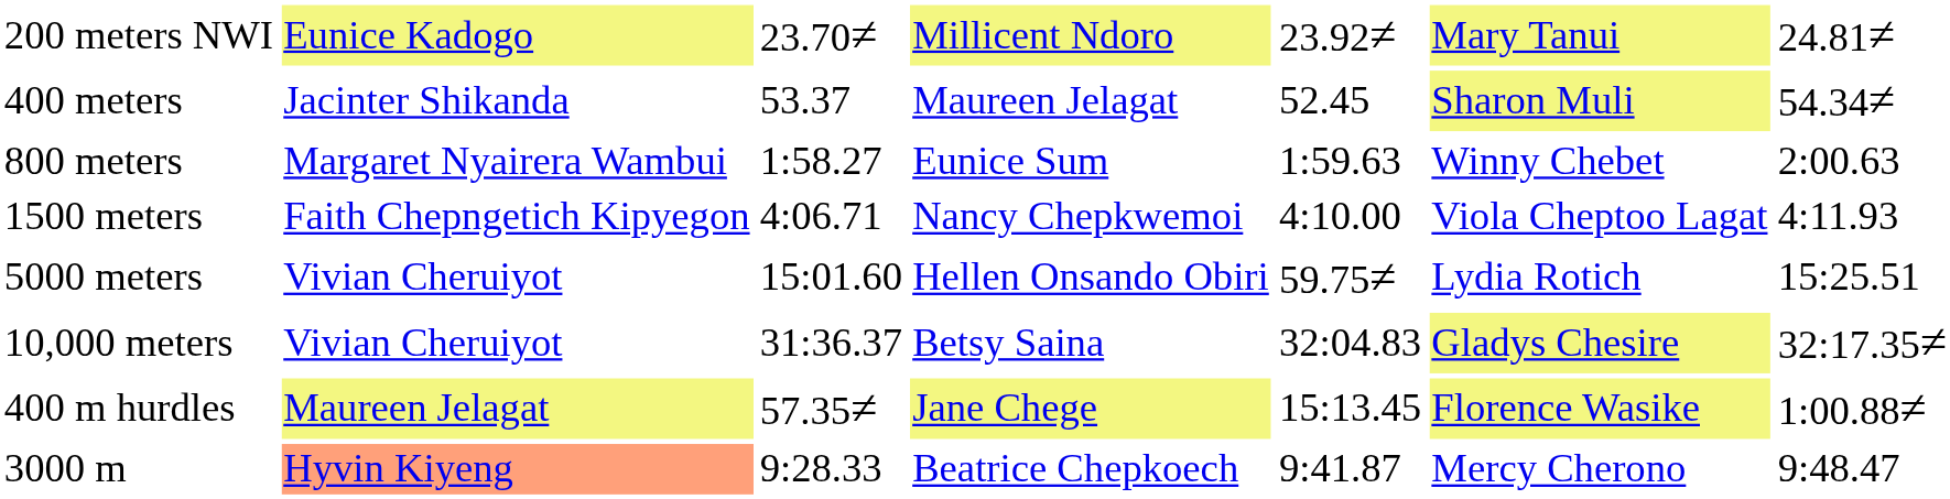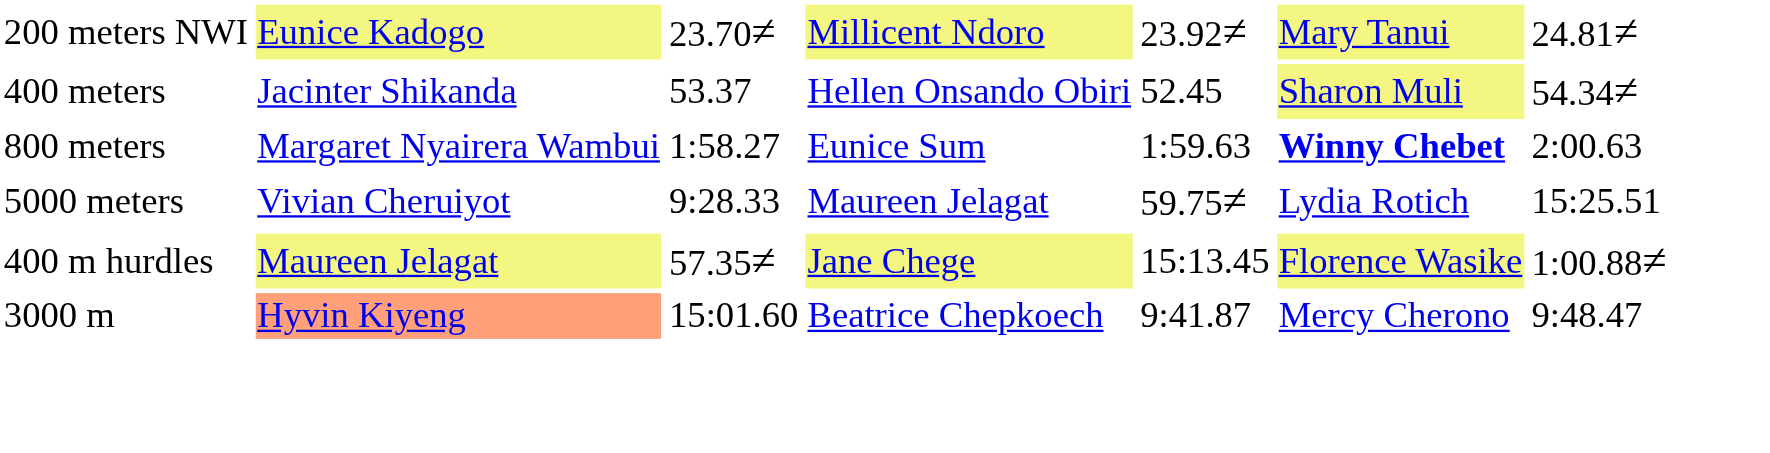 <table>
 <tr>
 <td>200 meters NWI</td>
 <td bgcolor=#F3F781><a href='#'>Eunice Kadogo</a></td>
 <td>23.70<big>≠</big></td>
 <td bgcolor=#F3F781><a href='#'>Millicent Ndoro</a></td>
 <td>23.92<big>≠</big></td>
 <td bgcolor=#F3F781><a href='#'>Mary Tanui</a></td>
 <td>24.81<big>≠</big></td>
 </tr>
 <tr>
 <td>400 meters</td>
 <td><a href='#'>Jacinter Shikanda</a></td>
 <td>53.37</td>
-<td><a href='#'>Maureen Jelagat</a></td>
+<td><a href='#'>Hellen Onsando Obiri</a></td>
 <td>52.45</td>
 <td bgcolor=#F3F781><a href='#'>Sharon Muli</a></td>
 <td>54.34<big>≠</big>  </td>
 </tr>
 <tr>
 <td>800 meters</td>
 <td><a href='#'>Margaret Nyairera Wambui</a></td>
 <td>1:58.27</td>
 <td><a href='#'>Eunice Sum</a></td>
 <td>1:59.63</td>
-<td><a href='#'>Winny Chebet</a></td>
+<td><strong><a href='#'>Winny Chebet</a></strong></td>
 <td>2:00.63</td>
-</tr>
-<tr>
-<td>1500 meters</td>
-<td><a href='#'>Faith Chepngetich Kipyegon</a></td>
-<td>4:06.71</td>
-<td><a href='#'>Nancy Chepkwemoi</a></td>
-<td>4:10.00</td>
-<td><a href='#'>Viola Cheptoo Lagat</a></td>
-<td>4:11.93</td>
 </tr>
 <tr>
 <td>5000 meters</td>
 <td><a href='#'>Vivian Cheruiyot</a></td>
-<td>15:01.60</td>
-<td><a href='#'>Hellen Onsando Obiri</a></td>
+<td>9:28.33</td>
+<td><a href='#'>Maureen Jelagat</a></td>
 <td>59.75<big>≠</big></td>
 <td><a href='#'>Lydia Rotich</a></td>
 <td>15:25.51</td>
-</tr>
-<tr>
-<td>10,000 meters</td>
-<td><a href='#'>Vivian Cheruiyot</a></td>
-<td>31:36.37</td>
-<td><a href='#'>Betsy Saina</a></td>
-<td>32:04.83</td>
-<td bgcolor=#F3F781><a href='#'>Gladys Chesire</a></td>
-<td>32:17.35<big>≠</big> </td>
 </tr>
 <tr>
 <td>400 m hurdles</td>
 <td bgcolor=#F3F781><a href='#'>Maureen Jelagat</a></td>
 <td>57.35<big>≠</big></td>
 <td bgcolor=#F3F781><a href='#'>Jane Chege</a></td>
 <td>15:13.45</td>
 <td bgcolor=#F3F781><a href='#'>Florence Wasike</a></td>
 <td>1:00.88<big>≠</big></td>
 </tr>
 <tr>
 <td>3000 m </td>
 <td style="background: lightsalmon;"><a href='#'>Hyvin Kiyeng</a></td>
-<td>9:28.33</td>
+<td>15:01.60</td>
 <td><a href='#'>Beatrice Chepkoech</a></td>
 <td>9:41.87</td>
 <td><a href='#'>Mercy Cherono</a></td>
 <td>9:48.47 </td>
 </tr>
 </table>
